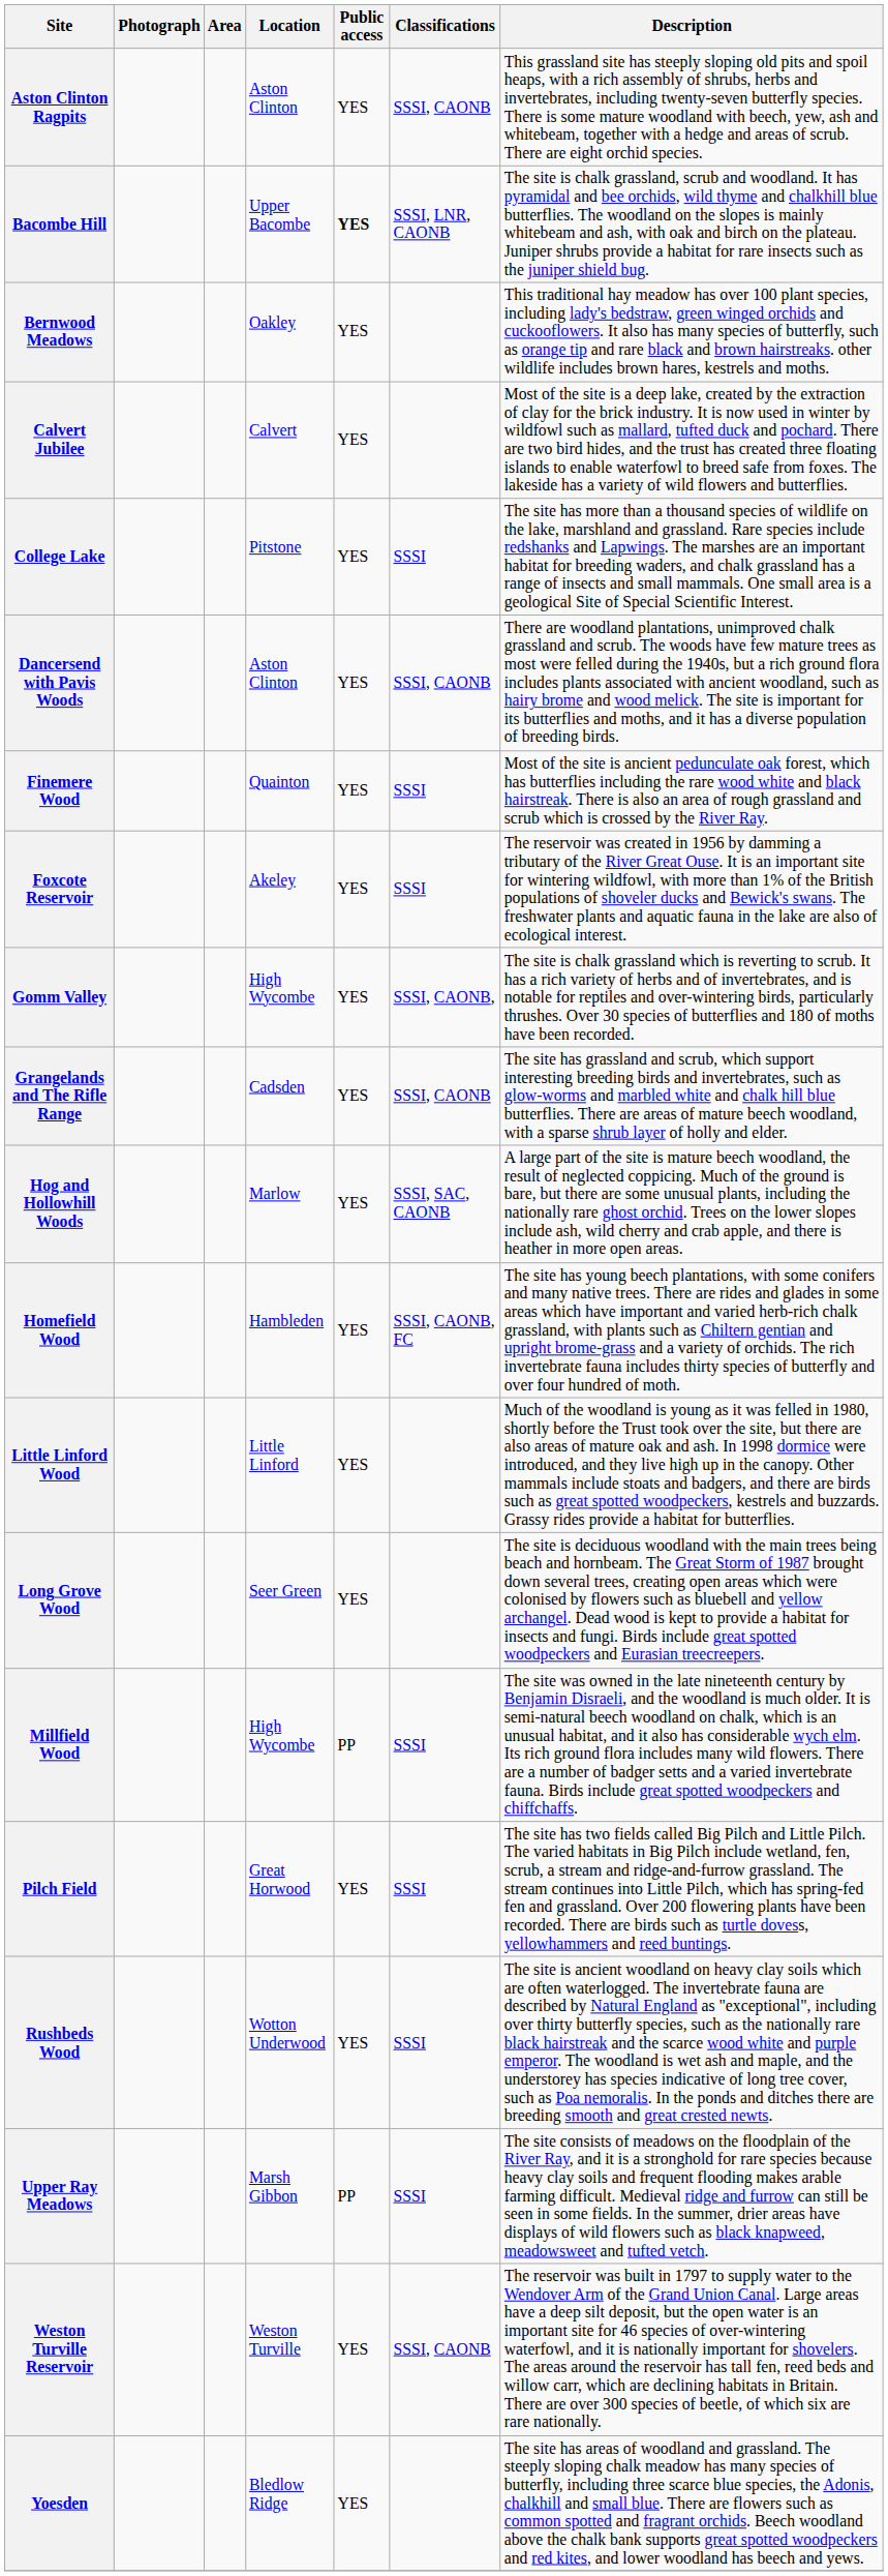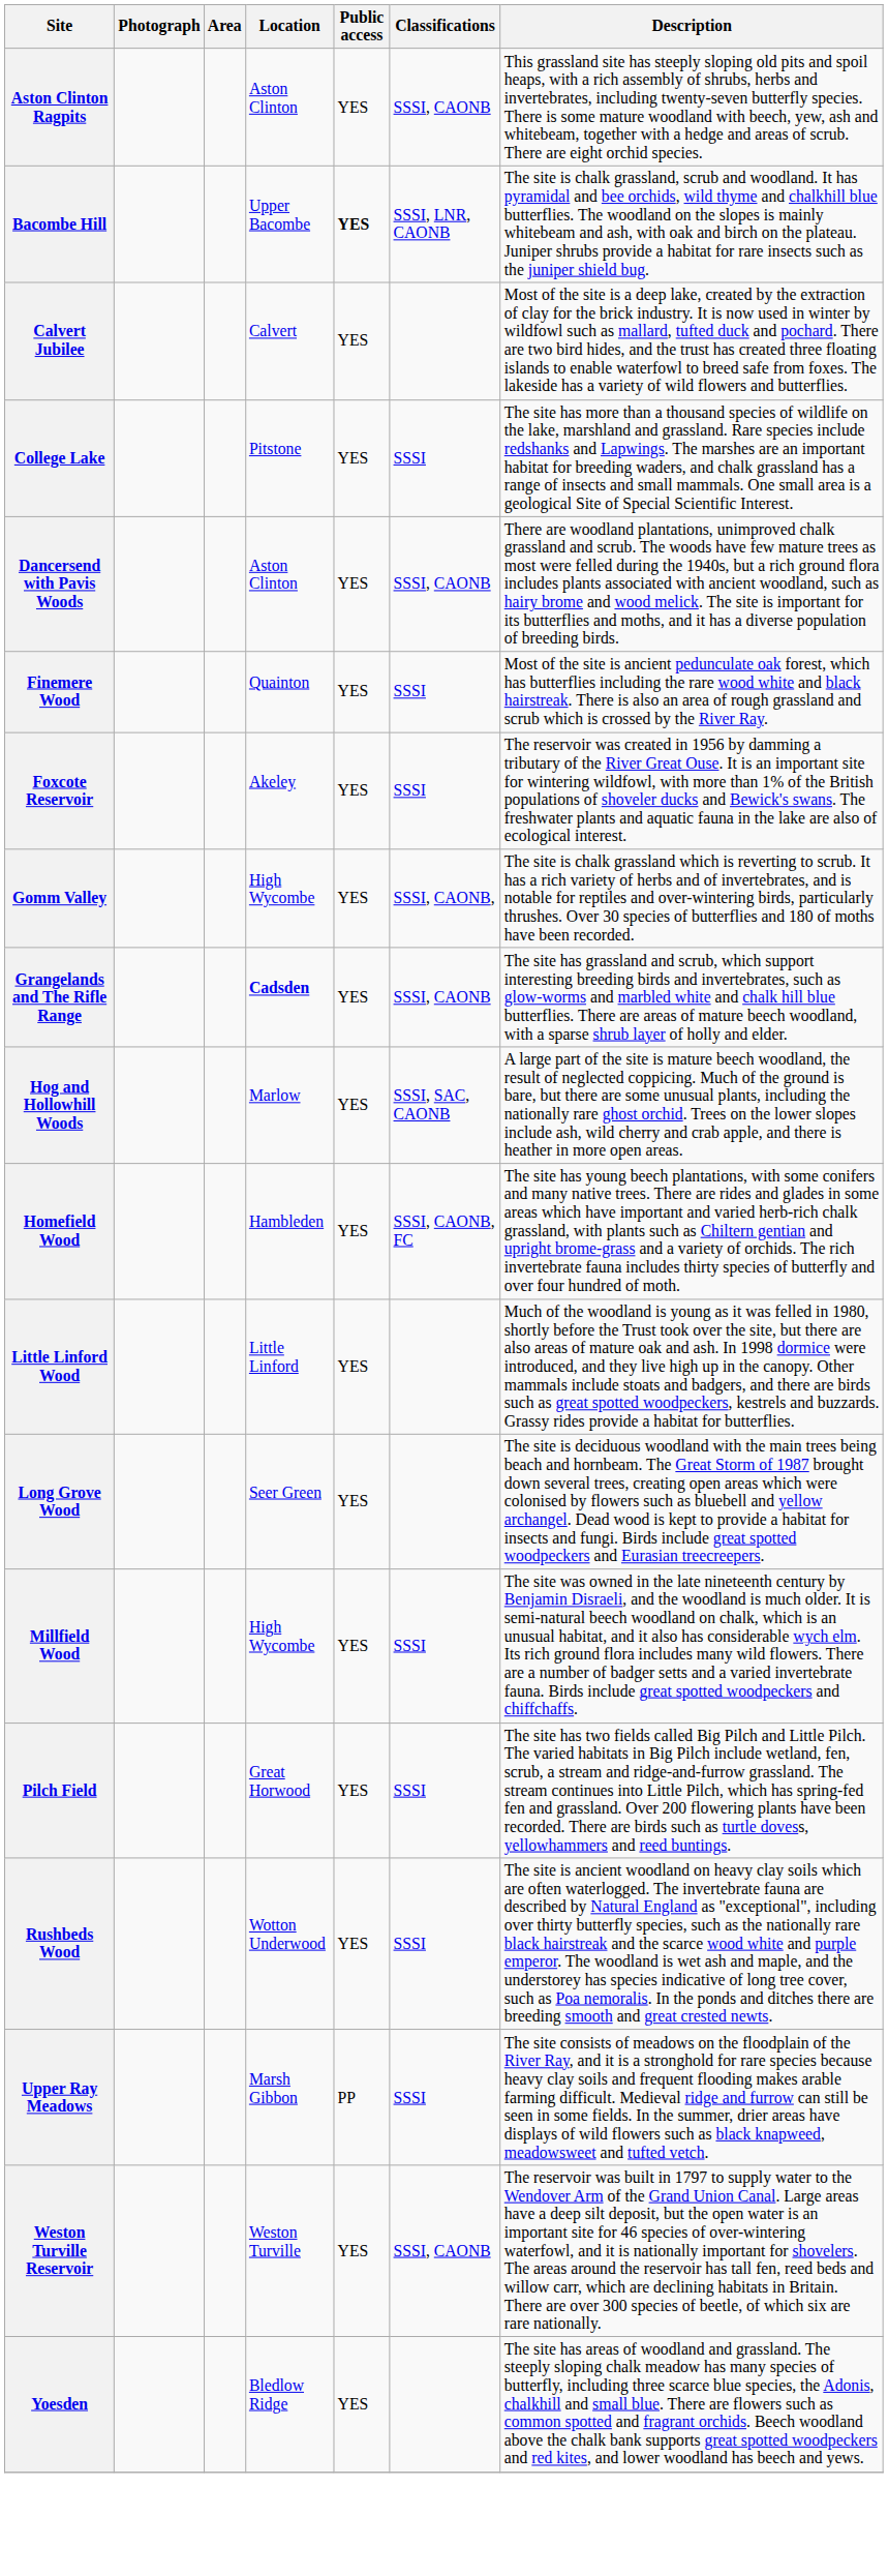 <table class="wikitable sortable plainrowheaders">
 <tr>
 <th scope="col">Site</th>
 <th scope="col" class="unsortable">Photograph</th>
 <th scope="col" data-sort-type="number">Area</th>
 <th scope="col">Location</th>
 <th scope="col">Public access</th>
 <th scope="col">Classifications</th>
 <th scope="col" class="unsortable">Description</th>
 </tr>
 <tr>
 <th scope="row"><a href='#'>Aston Clinton Ragpits</a></th>
 <td></td>
 <td></td>
 <td><a href='#'>Aston Clinton</a><br> <br> </td>
 <td>YES</td>
 <td><a href='#'>SSSI</a>, <a href='#'>CAONB</a></td>
 <td>This grassland site has steeply sloping old pits and spoil heaps, with a rich assembly of shrubs, herbs and invertebrates, including twenty-seven butterfly species. There is some mature woodland with beech, yew, ash and whitebeam, together with a hedge and areas of scrub. There are eight orchid species.</td>
 </tr>
 <tr>
 <th scope="row"><a href='#'>Bacombe Hill</a></th>
 <td></td>
 <td></td>
 <td><a href='#'>Upper Bacombe</a><br> <br> </td>
 <td><strong>YES</strong></td>
 <td><a href='#'>SSSI</a>, <a href='#'>LNR</a>, <a href='#'>CAONB</a></td>
 <td>The site is chalk grassland, scrub and woodland. It has <a href='#'>pyramidal</a> and <a href='#'>bee orchids</a>, <a href='#'>wild thyme</a> and <a href='#'>chalkhill blue</a> butterflies. The woodland on the slopes is mainly whitebeam and ash, with oak and birch on the plateau. Juniper shrubs provide a habitat for rare insects such as the <a href='#'>juniper shield bug</a>.</td>
-</tr>
-<tr>
-<th scope="row"><a href='#'>Bernwood Meadows</a></th>
-<td></td>
-<td></td>
-<td><a href='#'>Oakley</a><br> <br> </td>
-<td>YES</td>
-<td></td>
-<td>This traditional hay meadow has over 100 plant species, including <a href='#'>lady's bedstraw</a>, <a href='#'>green winged orchids</a> and <a href='#'>cuckooflowers</a>. It also has many species of butterfly, such as <a href='#'>orange tip</a> and rare <a href='#'>black</a> and <a href='#'>brown hairstreaks</a>. other wildlife includes brown hares, kestrels and moths.</td>
 </tr>
 <tr>
 <th scope="row"><a href='#'>Calvert Jubilee</a></th>
 <td></td>
 <td></td>
 <td><a href='#'>Calvert</a><br> <br> </td>
 <td>YES</td>
 <td></td>
 <td>Most of the site is a deep lake, created by the extraction of clay for the brick industry. It is now used in winter by wildfowl such as <a href='#'>mallard</a>, <a href='#'>tufted duck</a> and <a href='#'>pochard</a>. There are two bird hides, and the trust has created three floating islands to enable waterfowl to breed safe from foxes. The lakeside has a variety of wild flowers and butterflies.</td>
 </tr>
 <tr>
 <th scope="row"><a href='#'>College Lake</a></th>
 <td></td>
 <td></td>
 <td><a href='#'>Pitstone</a><br> <br> </td>
 <td>YES</td>
 <td><a href='#'>SSSI</a></td>
 <td>The site has more than a thousand species of wildlife on the lake, marshland and grassland. Rare species include <a href='#'>redshanks</a> and <a href='#'>Lapwings</a>. The marshes are an important habitat for breeding waders, and chalk grassland has a range of insects and small mammals. One small area is a geological Site of Special Scientific Interest.</td>
 </tr>
 <tr>
 <th scope="row"><a href='#'>Dancersend with Pavis Woods</a></th>
 <td></td>
 <td></td>
 <td><a href='#'>Aston Clinton</a><br> <br> </td>
 <td>YES</td>
 <td><a href='#'>SSSI</a>, <a href='#'>CAONB</a></td>
 <td>There are woodland plantations, unimproved chalk grassland and scrub. The woods have few mature trees as most were felled during the 1940s, but a rich ground flora includes plants associated with ancient woodland, such as <a href='#'>hairy brome</a> and <a href='#'>wood melick</a>. The site is important for its butterflies and moths, and it has a diverse population of breeding birds.</td>
 </tr>
 <tr>
 <th scope="row"><a href='#'>Finemere Wood</a></th>
 <td></td>
 <td></td>
 <td><a href='#'>Quainton</a><br> <br> </td>
 <td>YES</td>
 <td><a href='#'>SSSI</a></td>
 <td>Most of the site is ancient <a href='#'>pedunculate oak</a> forest, which has butterflies including the rare <a href='#'>wood white</a> and <a href='#'>black hairstreak</a>. There is also an area of rough grassland and scrub which is crossed by the <a href='#'>River Ray</a>.</td>
 </tr>
 <tr>
 <th scope="row"><a href='#'>Foxcote Reservoir</a></th>
 <td></td>
 <td><small> </small></td>
 <td><a href='#'>Akeley</a><br> <br> </td>
 <td>YES</td>
 <td><a href='#'>SSSI</a></td>
 <td>The reservoir was created in 1956 by damming a tributary of the <a href='#'>River Great Ouse</a>. It is an important site for wintering wildfowl, with more than 1% of the British populations of <a href='#'>shoveler ducks</a> and <a href='#'>Bewick's swans</a>. The freshwater plants and aquatic fauna in the lake are also of ecological interest.</td>
 </tr>
 <tr>
 <th scope="row"><a href='#'>Gomm Valley</a></th>
 <td></td>
 <td></td>
 <td><a href='#'>High Wycombe</a><br> <br> </td>
 <td>YES</td>
 <td><a href='#'>SSSI</a>, <a href='#'>CAONB</a>,</td>
 <td>The site is chalk grassland which is reverting to scrub. It has a rich variety of herbs and of invertebrates, and is notable for reptiles and over-wintering birds, particularly thrushes. Over 30 species of butterflies and 180 of moths have been recorded.</td>
 </tr>
 <tr>
 <th scope="row"><a href='#'>Grangelands and The Rifle Range</a></th>
 <td></td>
 <td></td>
-<td><a href='#'>Cadsden</a><br> <br> </td>
+<td><strong><a href='#'>Cadsden</a><br> <br> </strong></td>
 <td>YES</td>
 <td><a href='#'>SSSI</a>, <a href='#'>CAONB</a></td>
 <td>The site has grassland and scrub, which support interesting breeding birds and invertebrates, such as <a href='#'>glow-worms</a> and <a href='#'>marbled white</a> and <a href='#'>chalk hill blue</a> butterflies. There are areas of mature beech woodland, with a sparse <a href='#'>shrub layer</a> of holly and elder.</td>
 </tr>
 <tr>
 <th scope="row"><a href='#'>Hog and Hollowhill Woods</a></th>
 <td></td>
 <td></td>
 <td><a href='#'>Marlow</a><br> <br> </td>
 <td>YES</td>
 <td><a href='#'>SSSI</a>, <a href='#'>SAC</a>, <a href='#'>CAONB</a></td>
 <td>A large part of the site is mature beech woodland, the result of neglected coppicing. Much of the ground is bare, but there are some unusual plants, including the nationally rare <a href='#'>ghost orchid</a>. Trees on the lower slopes include ash, wild cherry and crab apple, and there is heather in more open areas.</td>
 </tr>
 <tr>
 <th scope="row"><a href='#'>Homefield Wood</a></th>
 <td></td>
 <td></td>
 <td><a href='#'>Hambleden</a><br> <br> </td>
 <td>YES</td>
 <td><a href='#'>SSSI</a>, <a href='#'>CAONB</a>, <a href='#'>FC</a></td>
 <td>The site has young beech plantations, with some conifers and many native trees. There are rides and glades in some areas which have important and varied herb-rich chalk grassland, with plants such as <a href='#'>Chiltern gentian</a> and <a href='#'>upright brome-grass</a> and a variety of orchids. The rich invertebrate fauna includes thirty species of butterfly and over four hundred of moth.</td>
 </tr>
 <tr>
 <th scope="row"><a href='#'>Little Linford Wood</a></th>
 <td></td>
 <td></td>
 <td><a href='#'>Little Linford</a><br> <br> </td>
 <td>YES</td>
 <td></td>
 <td>Much of the woodland is young as it was felled in 1980, shortly before the Trust took over the site, but there are also areas of mature oak and ash. In 1998 <a href='#'>dormice</a> were introduced, and they live high up in the canopy. Other mammals include stoats and badgers, and there are birds such as <a href='#'>great spotted woodpeckers</a>, kestrels and buzzards. Grassy rides provide a habitat for butterflies.</td>
 </tr>
 <tr>
 <th scope="row"><a href='#'>Long Grove Wood</a></th>
 <td></td>
 <td></td>
 <td><a href='#'>Seer Green</a><br> <br> </td>
 <td>YES</td>
 <td></td>
 <td>The site is deciduous woodland with the main trees being beach and hornbeam. The <a href='#'>Great Storm of 1987</a> brought down several trees, creating open areas which were colonised by flowers such as bluebell and <a href='#'>yellow archangel</a>. Dead wood is kept to provide a habitat for insects and fungi. Birds include <a href='#'>great spotted woodpeckers</a> and <a href='#'>Eurasian treecreepers</a>.</td>
 </tr>
 <tr>
 <th scope="row"><a href='#'>Millfield Wood</a></th>
 <td></td>
 <td></td>
 <td><a href='#'>High Wycombe</a><br> <br> </td>
-<td>PP</td>
+<td>YES</td>
 <td><a href='#'>SSSI</a></td>
 <td>The site was owned in the late nineteenth century by <a href='#'>Benjamin Disraeli</a>, and the woodland is much older. It is semi-natural beech woodland on chalk, which is an unusual habitat, and it also has considerable <a href='#'>wych elm</a>. Its rich ground flora includes many wild flowers. There are a number of badger setts and a varied invertebrate fauna. Birds include <a href='#'>great spotted woodpeckers</a> and <a href='#'>chiffchaffs</a>.</td>
 </tr>
 <tr>
 <th scope="row"><a href='#'>Pilch Field</a></th>
 <td></td>
 <td></td>
 <td><a href='#'>Great Horwood</a><br> <br> </td>
 <td>YES</td>
 <td><a href='#'>SSSI</a></td>
 <td>The site has two fields called Big Pilch and Little Pilch. The varied habitats in Big Pilch include wetland, fen, scrub, a stream and ridge-and-furrow grassland. The stream continues into Little Pilch, which has spring-fed fen and grassland. Over 200 flowering plants have been recorded. There are birds such as <a href='#'>turtle doves</a>s, <a href='#'>yellowhammers</a> and <a href='#'>reed buntings</a>.</td>
 </tr>
 <tr>
 <th scope="row"><a href='#'>Rushbeds Wood</a></th>
 <td></td>
 <td></td>
 <td><a href='#'>Wotton Underwood</a><br> <br> </td>
 <td>YES</td>
 <td><a href='#'>SSSI</a></td>
 <td>The site is ancient woodland on heavy clay soils which are often waterlogged. The invertebrate fauna are described by <a href='#'>Natural England</a> as "exceptional", including over thirty butterfly species, such as the nationally rare <a href='#'>black hairstreak</a> and the scarce <a href='#'>wood white</a> and <a href='#'>purple emperor</a>. The woodland is wet ash and maple, and the understorey has species indicative of long tree cover, such as <a href='#'>Poa nemoralis</a>. In the ponds and ditches there are breeding <a href='#'>smooth</a> and <a href='#'>great crested newts</a>.</td>
 </tr>
 <tr>
 <th scope="row"><a href='#'>Upper Ray Meadows</a></th>
 <td></td>
 <td></td>
 <td><a href='#'>Marsh Gibbon</a><br> <br> </td>
 <td>PP</td>
 <td><a href='#'>SSSI</a></td>
 <td>The site consists of meadows on the floodplain of the <a href='#'>River Ray</a>, and it is a stronghold for rare species because heavy clay soils and frequent flooding makes arable farming difficult. Medieval <a href='#'>ridge and furrow</a> can still be seen in some fields. In the summer, drier areas have displays of wild flowers such as <a href='#'>black knapweed</a>, <a href='#'>meadowsweet</a> and <a href='#'>tufted vetch</a>.</td>
 </tr>
 <tr>
 <th scope="row"><a href='#'>Weston Turville Reservoir</a></th>
 <td></td>
 <td></td>
 <td><a href='#'>Weston Turville</a><br> <br> </td>
 <td>YES</td>
 <td><a href='#'>SSSI</a>, <a href='#'>CAONB</a></td>
 <td>The reservoir was built in 1797 to supply water to the <a href='#'>Wendover Arm</a> of the <a href='#'>Grand Union Canal</a>. Large areas have a deep silt deposit, but the open water is an important site for 46 species of over-wintering waterfowl, and it is nationally important for <a href='#'>shovelers</a>. The areas around the reservoir has tall fen, reed beds and willow carr, which are declining habitats in Britain. There are over 300 species of beetle, of which six are rare nationally.</td>
 </tr>
 <tr>
 <th scope="row"><a href='#'>Yoesden</a></th>
 <td></td>
 <td></td>
 <td><a href='#'>Bledlow Ridge</a><br> <br> </td>
 <td>YES</td>
 <td></td>
 <td>The site has areas of woodland and grassland. The steeply sloping chalk meadow has many species of butterfly, including three scarce blue species, the <a href='#'>Adonis</a>, <a href='#'>chalkhill</a> and <a href='#'>small blue</a>. There are flowers such as <a href='#'>common spotted</a> and <a href='#'>fragrant orchids</a>. Beech woodland above the chalk bank supports <a href='#'>great spotted woodpeckers</a> and <a href='#'>red kites</a>, and lower woodland has beech and yews.</td>
 </tr>
 <tr>
 </tr>
 </table>
